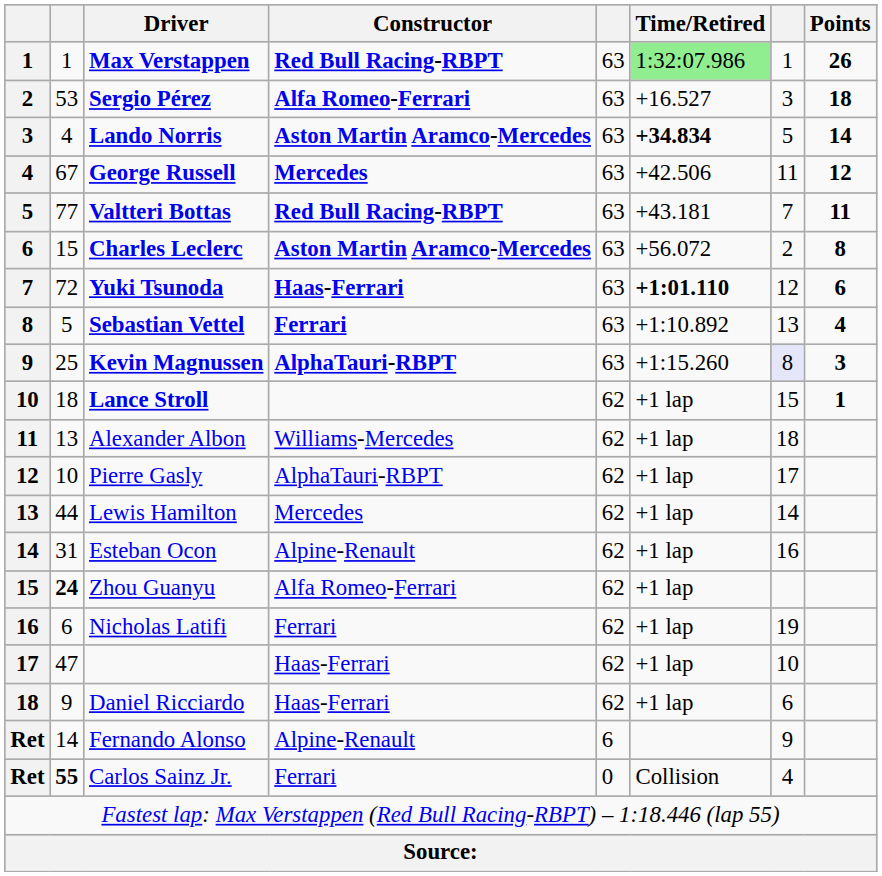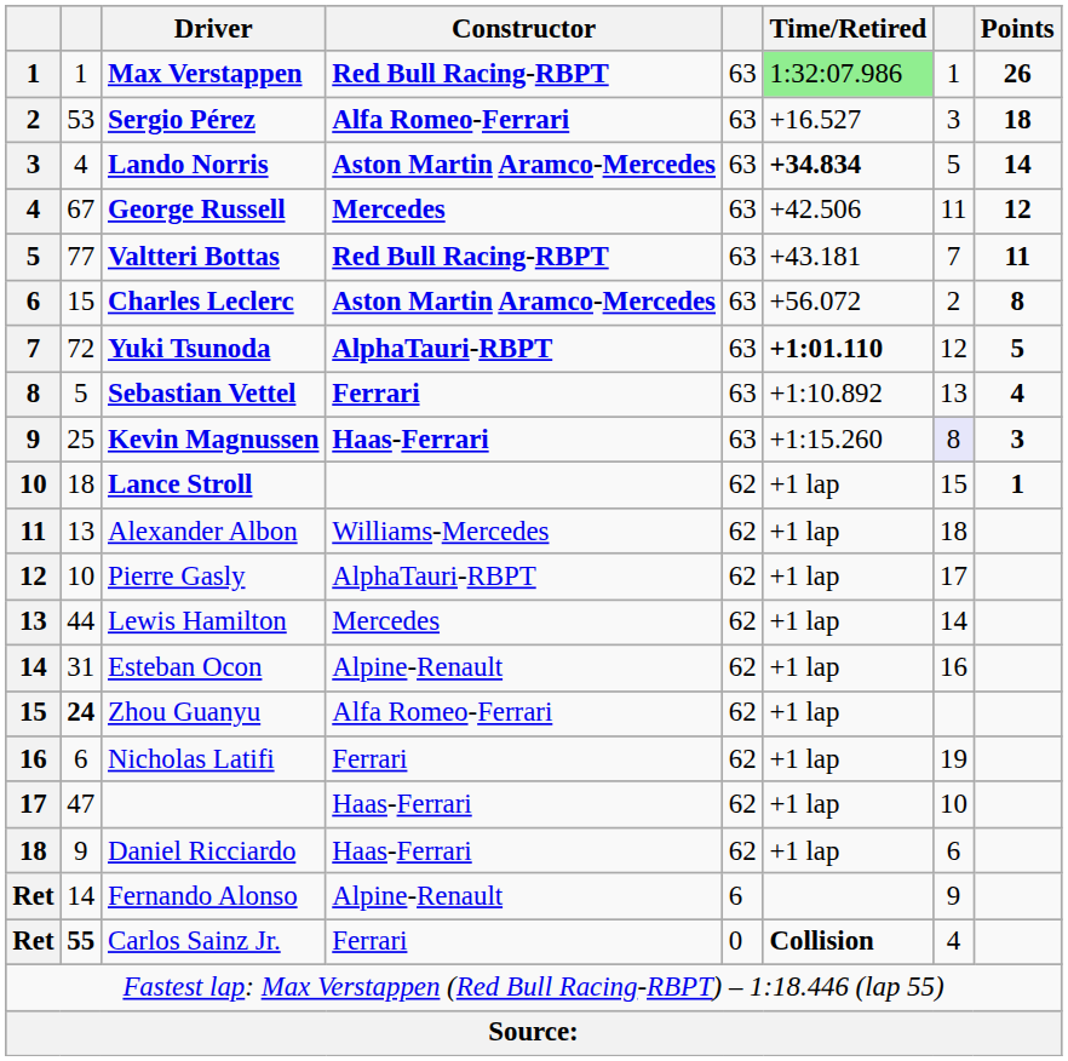 <table class="wikitable sortable" style="font-size: 85%;">
 <tr>
 <th scope="col"></th>
 <th scope="col"></th>
 <th scope="col">Driver</th>
 <th scope="col">Constructor</th>
 <th class="unsortable" scope="col"></th>
 <th class="unsortable" scope="col">Time/Retired</th>
 <th scope="col"></th>
 <th scope="col">Points</th>
 </tr>
 <tr>
 <th>1</th>
 <td align="center">1</td>
 <td data-sort-value="ver"> <strong><a href='#'>Max Verstappen</a></strong></td>
 <td><strong><a href='#'>Red Bull Racing</a>-<a href='#'>RBPT</a></strong></td>
 <td>63</td>
 <td style="background: lightgreen;">1:32:07.986</td>
 <td align="center">1</td>
 <td align="center"><strong>26</strong></td>
 </tr>
 <tr>
 <th>2</th>
 <td align="center">53</td>
 <td data-sort-value="per"> <strong><a href='#'>Sergio Pérez</a></strong></td>
 <td><strong><a href='#'>Alfa Romeo</a>-<a href='#'>Ferrari</a></strong></td>
 <td>63</td>
 <td>+16.527</td>
 <td align="center">3</td>
 <td align="center"><strong>18</strong></td>
 </tr>
 <tr>
 <th>3</th>
 <td align="center">4</td>
 <td data-sort-value="nor"> <strong><a href='#'>Lando Norris</a></strong></td>
 <td><strong><a href='#'>Aston Martin</a> <a href='#'>Aramco</a>-<a href='#'>Mercedes</a></strong></td>
 <td>63</td>
 <td><strong>+34.834</strong></td>
 <td align="center">5</td>
 <td align="center"><strong>14</strong></td>
 </tr>
 <tr>
 <th>4</th>
 <td align="center">67</td>
 <td data-sort-value="rus"> <strong><a href='#'>George Russell</a></strong></td>
 <td><strong><a href='#'>Mercedes</a></strong></td>
 <td>63</td>
 <td>+42.506</td>
 <td align="center">11</td>
 <td align="center"><strong>12</strong></td>
 </tr>
 <tr>
 <th>5</th>
 <td align="center">77</td>
 <td data-sort-value="bot"> <strong><a href='#'>Valtteri Bottas</a></strong></td>
 <td><strong><a href='#'>Red Bull Racing</a>-<a href='#'>RBPT</a></strong></td>
 <td>63</td>
 <td>+43.181</td>
 <td align="center">7</td>
 <td align="center"><strong>11</strong></td>
 </tr>
 <tr>
 <th>6</th>
 <td align="center">15</td>
 <td data-sort-value="lec"> <strong><a href='#'>Charles Leclerc</a></strong></td>
 <td><strong><a href='#'>Aston Martin</a> <a href='#'>Aramco</a>-<a href='#'>Mercedes</a></strong></td>
 <td>63</td>
 <td>+56.072</td>
 <td align="center">2</td>
 <td align="center"><strong>8</strong></td>
 </tr>
 <tr>
 <th>7</th>
 <td align="center">72</td>
 <td data-sort-value="tsu"> <strong><a href='#'>Yuki Tsunoda</a></strong></td>
-<td><strong><a href='#'>Haas</a>-<a href='#'>Ferrari</a></strong></td>
+<td><strong><a href='#'>AlphaTauri</a>-<a href='#'>RBPT</a></strong></td>
 <td>63</td>
 <td><strong>+1:01.110</strong></td>
 <td align="center">12</td>
-<td align="center"><strong>6</strong></td>
+<td align="center"><strong>5</strong></td>
 </tr>
 <tr>
 <th>8</th>
 <td style="text-align:center">5</td>
 <td data-sort-value="vet"> <strong><a href='#'>Sebastian Vettel</a></strong></td>
 <td><strong><a href='#'>Ferrari</a></strong></td>
 <td>63</td>
 <td>+1:10.892</td>
 <td style="text-align:center">13</td>
 <td align="center"><strong>4</strong></td>
 </tr>
 <tr>
 <th>9</th>
 <td align="center">25</td>
 <td data-sort-value="mag"> <strong><a href='#'>Kevin Magnussen</a></strong></td>
-<td><strong><a href='#'>AlphaTauri</a>-<a href='#'>RBPT</a></strong></td>
+<td><strong><a href='#'>Haas</a>-<a href='#'>Ferrari</a></strong></td>
 <td>63</td>
 <td>+1:15.260</td>
 <td align="center" style="background: lavender;">8</td>
 <td align="center"><strong>3</strong></td>
 </tr>
 <tr>
 <th>10</th>
 <td align="center">18</td>
 <td data-sort-value="str"> <strong><a href='#'>Lance Stroll</a></strong></td>
 <td></td>
 <td>62</td>
 <td>+1 lap</td>
 <td align="center">15</td>
 <td align="center"><strong>1</strong></td>
 </tr>
 <tr>
 <th>11</th>
 <td align="center">13</td>
 <td data-sort-value="alb"> <a href='#'>Alexander Albon</a></td>
 <td><a href='#'>Williams</a>-<a href='#'>Mercedes</a></td>
 <td>62</td>
 <td>+1 lap</td>
 <td align="center">18</td>
 <td></td>
 </tr>
 <tr>
 <th>12</th>
 <td align="center">10</td>
 <td data-sort-value="gas"> <a href='#'>Pierre Gasly</a></td>
 <td><a href='#'>AlphaTauri</a>-<a href='#'>RBPT</a></td>
 <td>62</td>
 <td>+1 lap</td>
 <td align="center">17</td>
 <td></td>
 </tr>
 <tr>
 <th>13</th>
 <td align="center">44</td>
 <td data-sort-value="ham"> <a href='#'>Lewis Hamilton</a></td>
 <td><a href='#'>Mercedes</a></td>
 <td>62</td>
 <td>+1 lap</td>
 <td align="center">14</td>
 <td></td>
 </tr>
 <tr>
 <th>14</th>
 <td align="center">31</td>
 <td data-sort-value="oco"> <a href='#'>Esteban Ocon</a></td>
 <td><a href='#'>Alpine</a>-<a href='#'>Renault</a></td>
 <td>62</td>
 <td>+1 lap</td>
 <td align="center">16</td>
 <td></td>
 </tr>
 <tr>
 <th>15</th>
 <td align="center"><strong>24</strong></td>
 <td data-sort-value="zho"> <a href='#'>Zhou Guanyu</a></td>
 <td><a href='#'>Alfa Romeo</a>-<a href='#'>Ferrari</a></td>
 <td>62</td>
 <td>+1 lap</td>
 <td align="center"></td>
 <td></td>
 </tr>
 <tr>
 <th>16</th>
 <td align="center">6</td>
 <td data-sort-value="lat"> <a href='#'>Nicholas Latifi</a></td>
 <td><a href='#'>Ferrari</a></td>
 <td>62</td>
 <td>+1 lap</td>
 <td align="center">19</td>
 <td></td>
 </tr>
 <tr>
 <th>17</th>
 <td align="center">47</td>
 <td data-sort-value="msc"></td>
 <td><a href='#'>Haas</a>-<a href='#'>Ferrari</a></td>
 <td>62</td>
 <td>+1 lap</td>
 <td align="center">10</td>
 <td></td>
 </tr>
 <tr>
 <th>18</th>
 <td align="center">9</td>
 <td data-sort-value="ric"> <a href='#'>Daniel Ricciardo</a></td>
 <td><a href='#'>Haas</a>-<a href='#'>Ferrari</a></td>
 <td>62</td>
 <td>+1 lap</td>
 <td align="center">6</td>
 <td></td>
 </tr>
 <tr>
 <th>Ret</th>
 <td align="center">14</td>
 <td data-sort-value="alo"> <a href='#'>Fernando Alonso</a></td>
 <td><a href='#'>Alpine</a>-<a href='#'>Renault</a></td>
 <td>6</td>
 <td></td>
 <td align="center">9</td>
 <td></td>
 </tr>
 <tr>
 <th>Ret</th>
 <td style="text-align:center"><strong>55</strong></td>
 <td data-sort-value="sai"> <a href='#'>Carlos Sainz Jr.</a></td>
 <td><a href='#'>Ferrari</a></td>
 <td>0</td>
-<td>Collision</td>
+<td><strong>Collision</strong></td>
 <td style="text-align:center">4</td>
 <td></td>
 </tr>
 <tr class="sortbottom">
 <td colspan="9" align="center"><em><a href='#'>Fastest lap</a>:</em>  <em><a href='#'>Max Verstappen</a> (<a href='#'>Red Bull Racing</a>-<a href='#'>RBPT</a>) – 1:18.446 (lap 55)</em></td>
 </tr>
 <tr>
 <th colspan="8">Source:</th>
 </tr>
 </table>
